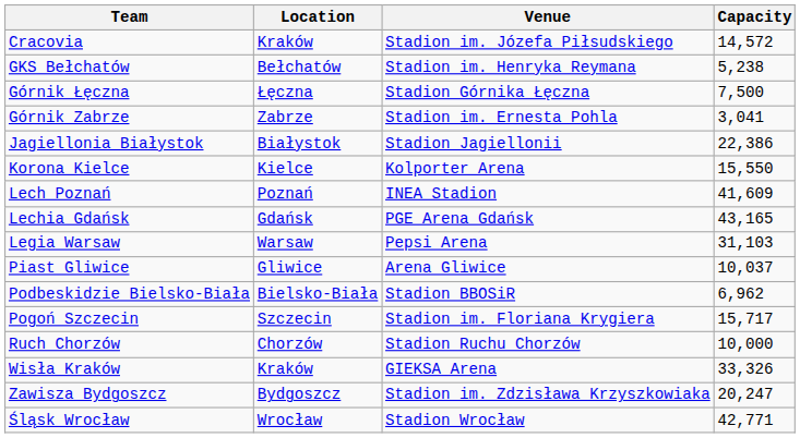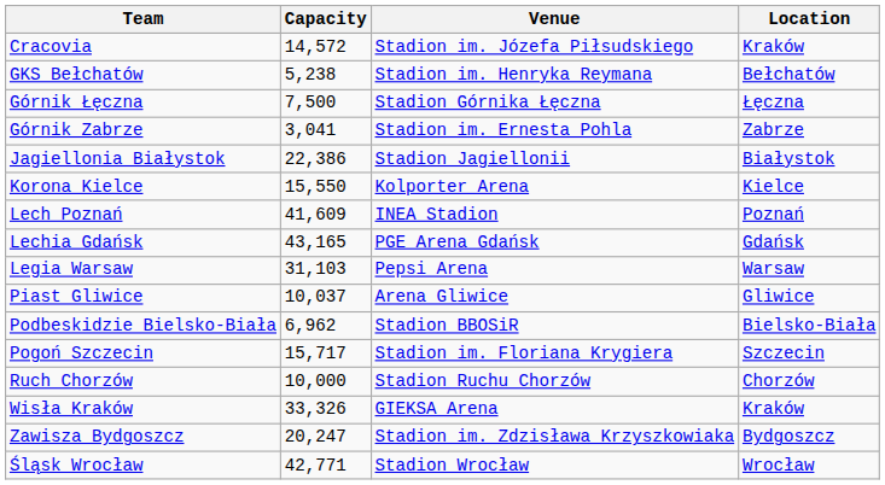 <table class="wikitable sortable">
 <tr>
 <th>Team</th>
+<th>Capacity</th>
+<th>Venue</th>
 <th>Location</th>
-<th>Venue</th>
-<th>Capacity</th>
 </tr>
 <tr>
 <td><a href='#'>Cracovia</a></td>
+<td>14,572</td>
+<td><a href='#'>Stadion im. Józefa Piłsudskiego</a></td>
 <td><a href='#'>Kraków</a></td>
-<td><a href='#'>Stadion im. Józefa Piłsudskiego</a></td>
-<td>14,572</td>
 </tr>
 <tr>
 <td><a href='#'>GKS Bełchatów</a></td>
+<td>5,238</td>
+<td><a href='#'>Stadion im. Henryka Reymana</a></td>
 <td><a href='#'>Bełchatów</a></td>
-<td><a href='#'>Stadion im. Henryka Reymana</a></td>
-<td>5,238</td>
 </tr>
 <tr>
 <td><a href='#'>Górnik Łęczna</a></td>
+<td>7,500</td>
+<td><a href='#'>Stadion Górnika Łęczna</a></td>
 <td><a href='#'>Łęczna</a></td>
-<td><a href='#'>Stadion Górnika Łęczna</a></td>
-<td>7,500</td>
 </tr>
 <tr>
 <td><a href='#'>Górnik Zabrze</a></td>
+<td>3,041</td>
+<td><a href='#'>Stadion im. Ernesta Pohla</a></td>
 <td><a href='#'>Zabrze</a></td>
-<td><a href='#'>Stadion im. Ernesta Pohla</a></td>
-<td>3,041</td>
 </tr>
 <tr>
 <td><a href='#'>Jagiellonia Białystok</a></td>
+<td>22,386</td>
+<td><a href='#'>Stadion Jagiellonii</a></td>
 <td><a href='#'>Białystok</a></td>
-<td><a href='#'>Stadion Jagiellonii</a></td>
-<td>22,386</td>
 </tr>
 <tr>
 <td><a href='#'>Korona Kielce</a></td>
+<td>15,550</td>
+<td><a href='#'>Kolporter Arena</a></td>
 <td><a href='#'>Kielce</a></td>
-<td><a href='#'>Kolporter Arena</a></td>
-<td>15,550</td>
 </tr>
 <tr>
 <td><a href='#'>Lech Poznań</a></td>
+<td>41,609</td>
+<td><a href='#'>INEA Stadion</a></td>
 <td><a href='#'>Poznań</a></td>
-<td><a href='#'>INEA Stadion</a></td>
-<td>41,609</td>
 </tr>
 <tr>
 <td><a href='#'>Lechia Gdańsk</a></td>
+<td>43,165</td>
+<td><a href='#'>PGE Arena Gdańsk</a></td>
 <td><a href='#'>Gdańsk</a></td>
-<td><a href='#'>PGE Arena Gdańsk</a></td>
-<td>43,165</td>
 </tr>
 <tr>
 <td><a href='#'>Legia Warsaw</a></td>
+<td>31,103</td>
+<td><a href='#'>Pepsi Arena</a></td>
 <td><a href='#'>Warsaw</a></td>
-<td><a href='#'>Pepsi Arena</a></td>
-<td>31,103</td>
 </tr>
 <tr>
 <td><a href='#'>Piast Gliwice</a></td>
+<td>10,037</td>
+<td><a href='#'>Arena Gliwice</a></td>
 <td><a href='#'>Gliwice</a></td>
-<td><a href='#'>Arena Gliwice</a></td>
-<td>10,037</td>
 </tr>
 <tr>
 <td><a href='#'>Podbeskidzie Bielsko-Biała</a></td>
+<td>6,962</td>
+<td><a href='#'>Stadion BBOSiR</a></td>
 <td><a href='#'>Bielsko-Biała</a></td>
-<td><a href='#'>Stadion BBOSiR</a></td>
-<td>6,962</td>
 </tr>
 <tr>
 <td><a href='#'>Pogoń Szczecin</a></td>
+<td>15,717</td>
+<td><a href='#'>Stadion im. Floriana Krygiera</a></td>
 <td><a href='#'>Szczecin</a></td>
-<td><a href='#'>Stadion im. Floriana Krygiera</a></td>
-<td>15,717</td>
 </tr>
 <tr>
 <td><a href='#'>Ruch Chorzów</a></td>
+<td>10,000</td>
+<td><a href='#'>Stadion Ruchu Chorzów</a></td>
 <td><a href='#'>Chorzów</a></td>
-<td><a href='#'>Stadion Ruchu Chorzów</a></td>
-<td>10,000</td>
 </tr>
 <tr>
 <td><a href='#'>Wisła Kraków</a></td>
+<td>33,326</td>
+<td><a href='#'>GIEKSA Arena</a></td>
 <td><a href='#'>Kraków</a></td>
-<td><a href='#'>GIEKSA Arena</a></td>
-<td>33,326</td>
 </tr>
 <tr>
 <td><a href='#'>Zawisza Bydgoszcz</a></td>
+<td>20,247</td>
+<td><a href='#'>Stadion im. Zdzisława Krzyszkowiaka</a></td>
 <td><a href='#'>Bydgoszcz</a></td>
-<td><a href='#'>Stadion im. Zdzisława Krzyszkowiaka</a></td>
-<td>20,247</td>
 </tr>
 <tr>
 <td><a href='#'>Śląsk Wrocław</a></td>
+<td>42,771</td>
+<td><a href='#'>Stadion Wrocław</a></td>
 <td><a href='#'>Wrocław</a></td>
-<td><a href='#'>Stadion Wrocław</a></td>
-<td>42,771</td>
 </tr>
 </table>
